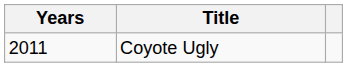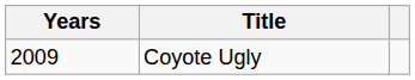 <table class="wikitable" style="width:300px">
 <tr>
 <th>Years</th>
 <th>Title</th>
 <th></th>
 </tr>
 <tr>
-<td>2011</td>
+<td>2009</td>
 <td>Coyote Ugly</td>
 <td></td>
 </tr>
 </table>
